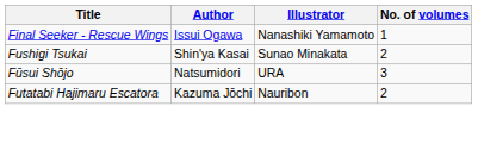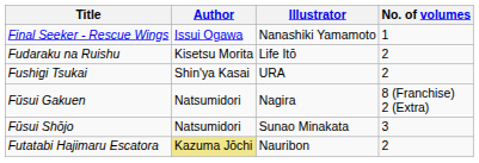 <table class="wikitable">
 <tr>
 <th scope="col">Title</th>
 <th scope="col"><a href='#'>Author</a></th>
 <th scope="col"><a href='#'>Illustrator</a></th>
 <th scope="col">No. of <a href='#'>volumes</a></th>
 </tr>
 <tr>
 <td><em><a href='#'>Final Seeker - Rescue Wings</a></em></td>
 <td><a href='#'>Issui Ogawa</a></td>
 <td>Nanashiki Yamamoto</td>
 <td>1</td>
 </tr>
 <tr>
+<td><em>Fudaraku na Ruishu</em></td>
+<td>Kisetsu Morita</td>
+<td>Life Itō</td>
+<td>2</td>
+</tr>
+<tr>
 <td><em>Fushigi Tsukai</em></td>
 <td>Shin'ya Kasai</td>
-<td>Sunao Minakata</td>
+<td>URA</td>
 <td>2</td>
+</tr>
+<tr>
+<td><em>Fūsui Gakuen</em></td>
+<td>Natsumidori</td>
+<td>Nagira</td>
+<td>8 (Franchise)<br>2 (Extra)</td>
 </tr>
 <tr>
 <td><em>Fūsui Shōjo</em></td>
 <td>Natsumidori</td>
-<td>URA</td>
+<td>Sunao Minakata</td>
 <td>3</td>
 </tr>
 <tr>
 <td><em>Futatabi Hajimaru Escatora</em></td>
-<td>Kazuma Jōchi</td>
+<td style="background: khaki;">Kazuma Jōchi</td>
 <td>Nauribon</td>
 <td>2</td>
 </tr>
 </table>
